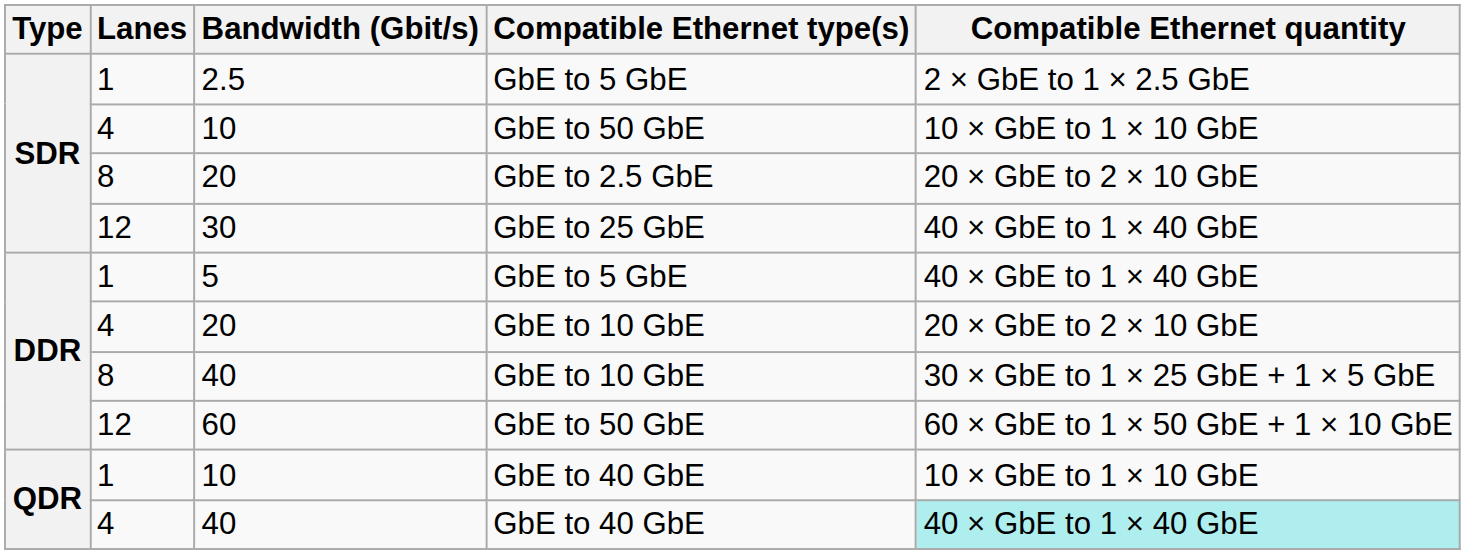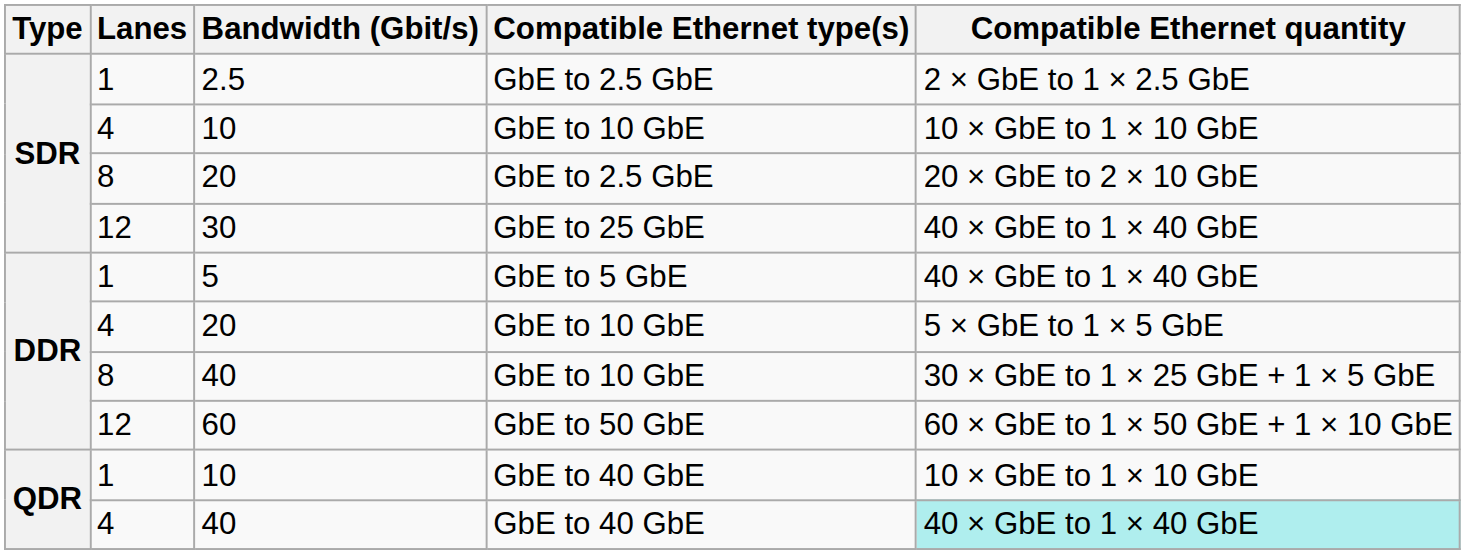 <table class="wikitable sortable">
 <tr>
 <th>Type</th>
 <th>Lanes</th>
 <th>Bandwidth (Gbit/s)</th>
 <th>Compatible Ethernet type(s)</th>
 <th>Compatible Ethernet quantity</th>
 </tr>
 <tr>
 <th rowspan="4">SDR</th>
 <td>1</td>
 <td>2.5</td>
-<td>GbE to 5 GbE</td>
+<td>GbE to 2.5 GbE</td>
 <td>2 × GbE to 1 × 2.5 GbE</td>
 </tr>
 <tr>
 <td>4</td>
 <td>10</td>
-<td>GbE to 50 GbE</td>
+<td>GbE to 10 GbE</td>
 <td>10 × GbE to 1 × 10 GbE</td>
 </tr>
 <tr>
 <td>8</td>
 <td>20</td>
 <td>GbE to 2.5 GbE</td>
 <td>20 × GbE to 2 × 10 GbE</td>
 </tr>
 <tr>
 <td>12</td>
 <td>30</td>
 <td>GbE to 25 GbE</td>
 <td>40 × GbE to 1 × 40 GbE</td>
 </tr>
 <tr>
 <th rowspan="4">DDR</th>
 <td>1</td>
 <td>5</td>
 <td>GbE to 5 GbE</td>
 <td>40 × GbE to 1 × 40 GbE</td>
 </tr>
 <tr>
 <td>4</td>
 <td>20</td>
 <td>GbE to 10 GbE</td>
-<td>20 × GbE to 2 × 10 GbE</td>
+<td>5 × GbE to 1 × 5 GbE</td>
 </tr>
 <tr>
 <td>8</td>
 <td>40</td>
 <td>GbE to 10 GbE</td>
 <td>30 × GbE to 1 × 25 GbE + 1 × 5 GbE</td>
 </tr>
 <tr>
 <td>12</td>
 <td>60</td>
 <td>GbE to 50 GbE</td>
 <td>60 × GbE to 1 × 50 GbE + 1 × 10 GbE</td>
 </tr>
 <tr>
 <th rowspan="2">QDR</th>
 <td>1</td>
 <td>10</td>
 <td>GbE to 40 GbE</td>
 <td>10 × GbE to 1 × 10 GbE</td>
 </tr>
 <tr>
 <td>4</td>
 <td>40</td>
 <td>GbE to 40 GbE</td>
 <td style="background: paleturquoise;">40 × GbE to 1 × 40 GbE</td>
 </tr>
 </table>
